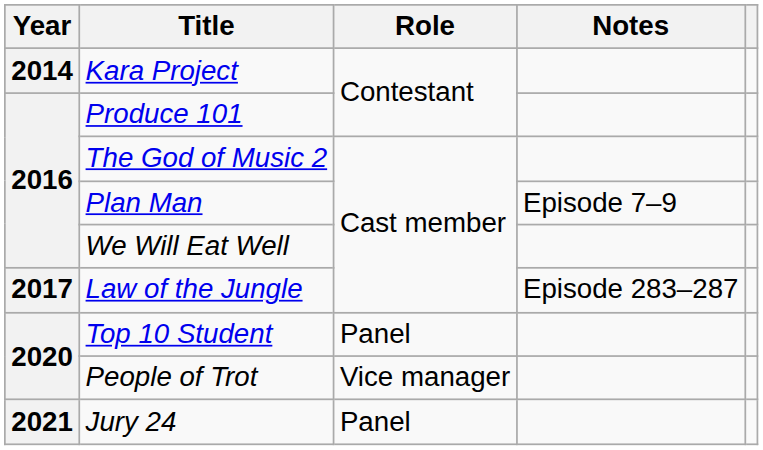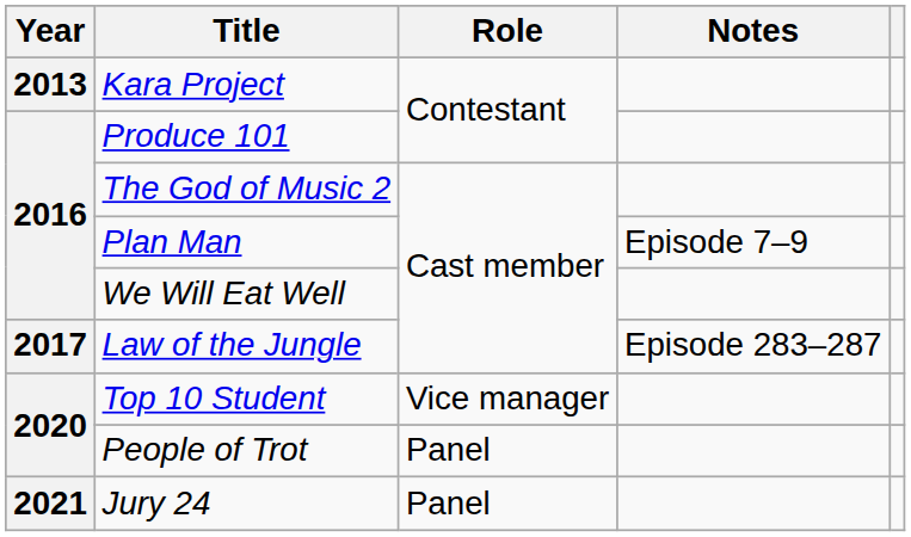 <table class="wikitable plainrowheaders sortable">
 <tr>
 <th scope="col">Year</th>
 <th scope="col">Title</th>
 <th scope="col">Role</th>
 <th scope="col">Notes</th>
 <th scope="col" class="unsortable"></th>
 </tr>
 <tr>
-<th scope="row">2014</th>
+<th scope="row">2013</th>
 <td><em><a href='#'>Kara Project</a></em></td>
 <td rowspan="2">Contestant</td>
 <td></td>
 <td style="text-align:center"></td>
 </tr>
 <tr>
 <th scope="row" rowspan="4">2016</th>
 <td><em><a href='#'>Produce 101</a></em></td>
 <td></td>
 <td style="text-align:center"></td>
 </tr>
 <tr>
 <td><em><a href='#'>The God of Music 2</a></em></td>
 <td rowspan="4">Cast member</td>
 <td></td>
 <td style="text-align:center"></td>
 </tr>
 <tr>
 <td><em><a href='#'>Plan Man</a></em></td>
 <td>Episode 7–9</td>
 <td style="text-align:center"></td>
 </tr>
 <tr>
 <td><em>We Will Eat Well</em></td>
 <td></td>
 <td style="text-align:center"></td>
 </tr>
 <tr>
 <th scope="row">2017</th>
 <td><em><a href='#'>Law of the Jungle</a></em></td>
 <td>Episode 283–287</td>
 <td style="text-align:center"></td>
 </tr>
 <tr>
 <th scope="row" rowspan="2">2020</th>
 <td><em><a href='#'>Top 10 Student</a></em></td>
-<td>Panel</td>
+<td>Vice manager</td>
 <td></td>
 <td style="text-align:center"></td>
 </tr>
 <tr>
 <td><em>People of Trot</em></td>
-<td>Vice manager</td>
+<td>Panel</td>
 <td></td>
 <td style="text-align:center"></td>
 </tr>
 <tr>
 <th scope="row">2021</th>
 <td><em>Jury 24</em></td>
 <td>Panel</td>
 <td></td>
 <td style="text-align:center"></td>
 </tr>
 </table>
